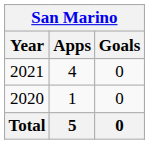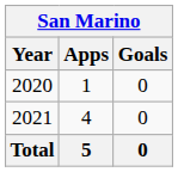 <table class="wikitable" style="text-align:center">
 <tr>
 <th colspan=3><a href='#'>San Marino</a></th>
 </tr>
 <tr>
 <th>Year</th>
 <th>Apps</th>
 <th>Goals</th>
 </tr>
 <tr>
-<td>2021</td>
-<td>4</td>
+<td>2020</td>
+<td>1</td>
 <td>0</td>
 </tr>
 <tr>
-<td>2020</td>
-<td>1</td>
+<td>2021</td>
+<td>4</td>
 <td>0</td>
 </tr>
 <tr>
 <th>Total</th>
 <th>5</th>
 <th>0</th>
 </tr>
 </table>
